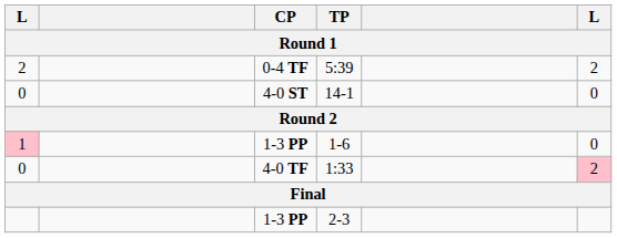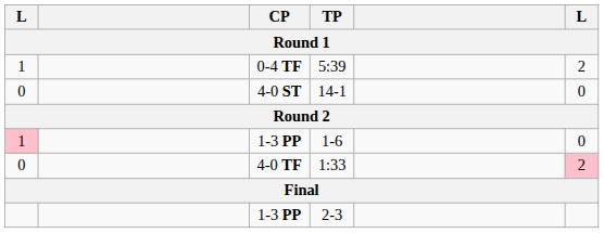 <table class="wikitable" style="text-align: center;" |>
 <tr>
 <th width="30">L</th>
 <th width="250"></th>
 <th width="62">CP</th>
 <th width="40">TP</th>
 <th width="250"></th>
 <th width="30">L</th>
 </tr>
 <tr>
 <th colspan="7">Round 1</th>
 </tr>
 <tr>
-<td>2</td>
+<td>1</td>
 <td style="text-align:left;"></td>
 <td>0-4 <strong>TF</strong></td>
 <td>5:39</td>
 <td style="text-align:left;"><strong></strong></td>
 <td>2</td>
 </tr>
 <tr>
 <td>0</td>
 <td style="text-align:left;"><strong></strong></td>
 <td>4-0 <strong>ST</strong></td>
 <td>14-1</td>
 <td style="text-align:left;"></td>
 <td>0</td>
 </tr>
 <tr>
 <th colspan="7">Round 2</th>
 </tr>
 <tr>
 <td bgcolor=pink>1</td>
 <td style="text-align:left;"></td>
 <td>1-3 <strong>PP</strong></td>
 <td>1-6</td>
 <td style="text-align:left;"><strong></strong></td>
 <td>0</td>
 </tr>
 <tr>
 <td>0</td>
 <td style="text-align:left;"><strong></strong></td>
 <td>4-0 <strong>TF</strong></td>
 <td>1:33</td>
 <td style="text-align:left;"></td>
 <td bgcolor=pink>2</td>
 </tr>
 <tr>
 <th colspan="7">Final</th>
 </tr>
 <tr>
 <td></td>
 <td style="text-align:left;"></td>
 <td>1-3 <strong>PP</strong></td>
 <td>2-3</td>
 <td style="text-align:left;"><strong></strong></td>
 <td></td>
 </tr>
 </table>
